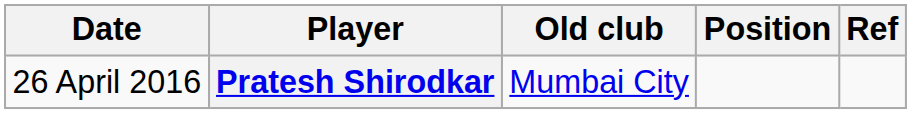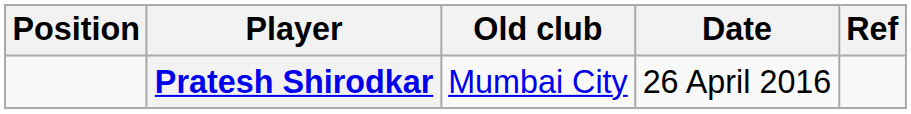 <table class="wikitable plainrowheaders" style="text-align:center; text-align:left">
 <tr>
-<th scope="col">Date</th>
+<th scope="col">Position</th>
 <th scope="col">Player</th>
 <th scope="col">Old club</th>
-<th scope="col">Position</th>
+<th scope="col">Date</th>
 <th scope="col">Ref</th>
 </tr>
 <tr>
-<td>26 April 2016</td>
+<td></td>
 <th scope="row"> <a href='#'>Pratesh Shirodkar</a></th>
 <td> <a href='#'>Mumbai City</a></td>
-<td></td>
+<td>26 April 2016</td>
 <td></td>
 </tr>
 </table>
